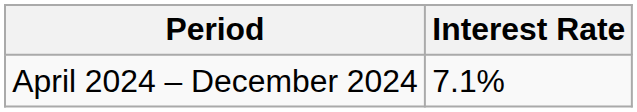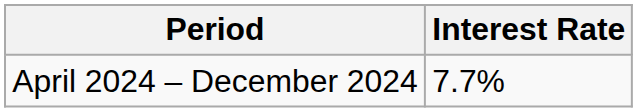 <table class="wikitable">
 <tr>
 <th>Period</th>
 <th>Interest Rate</th>
 </tr>
 <tr>
 <td>April 2024 – December 2024</td>
-<td>7.1%</td>
+<td>7.7%</td>
 </tr>
 </table>
